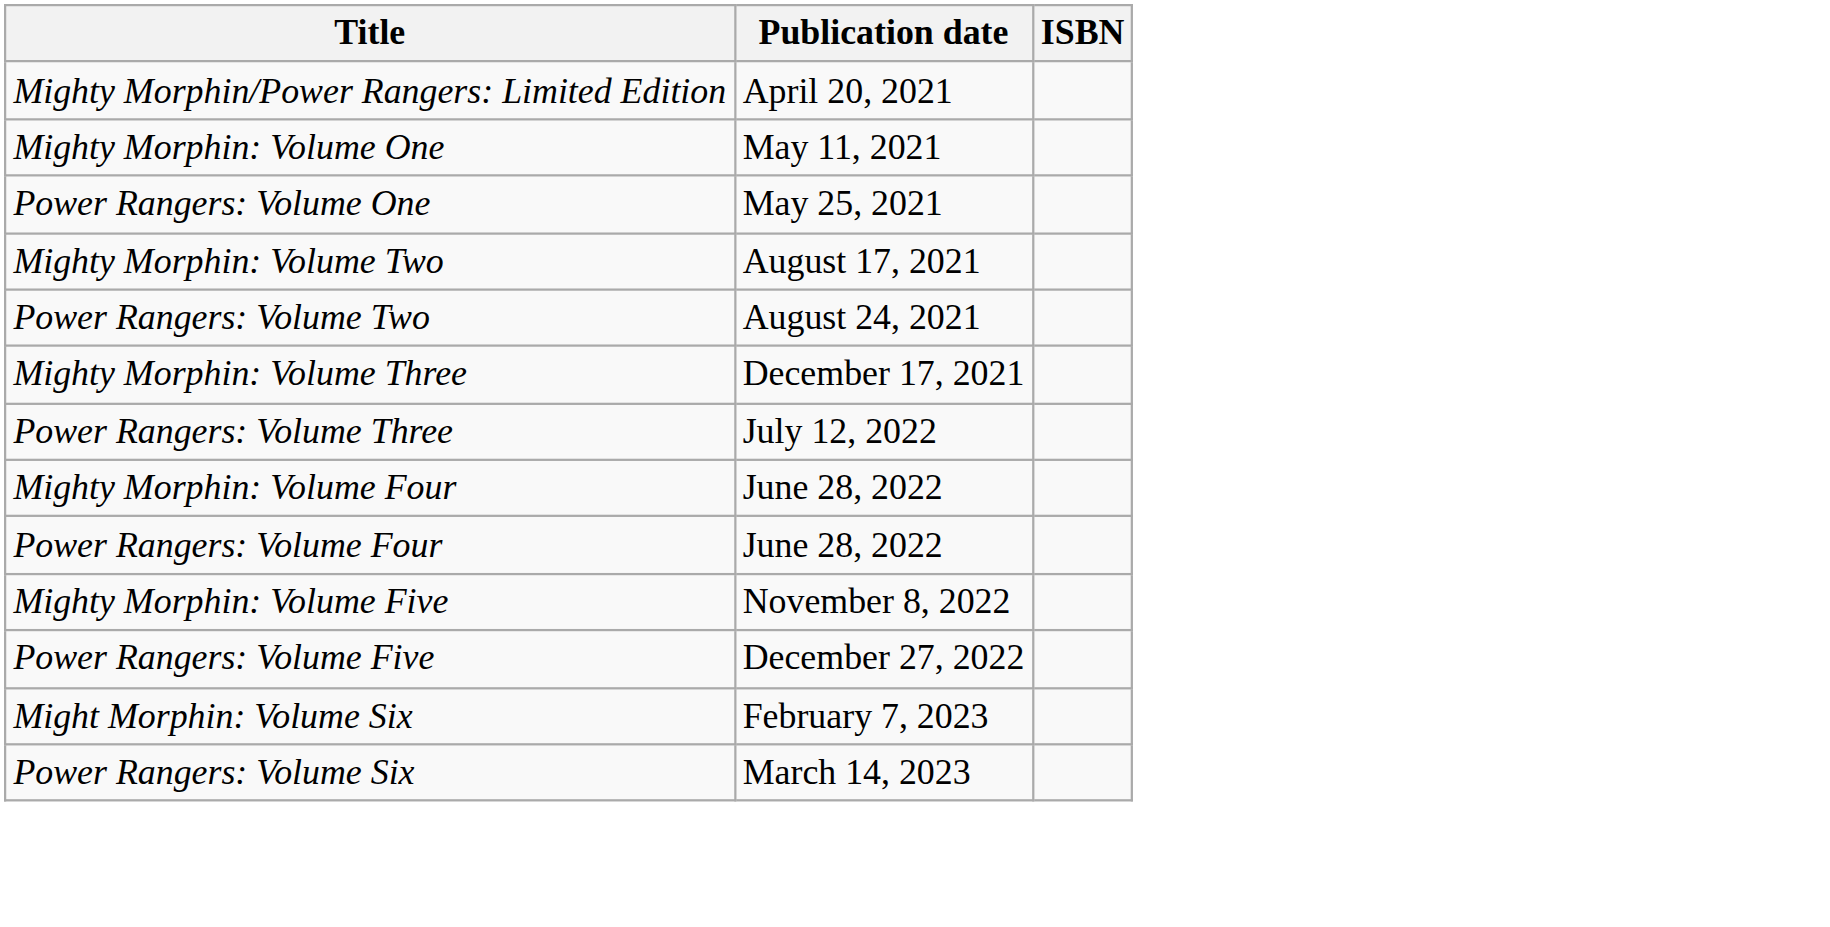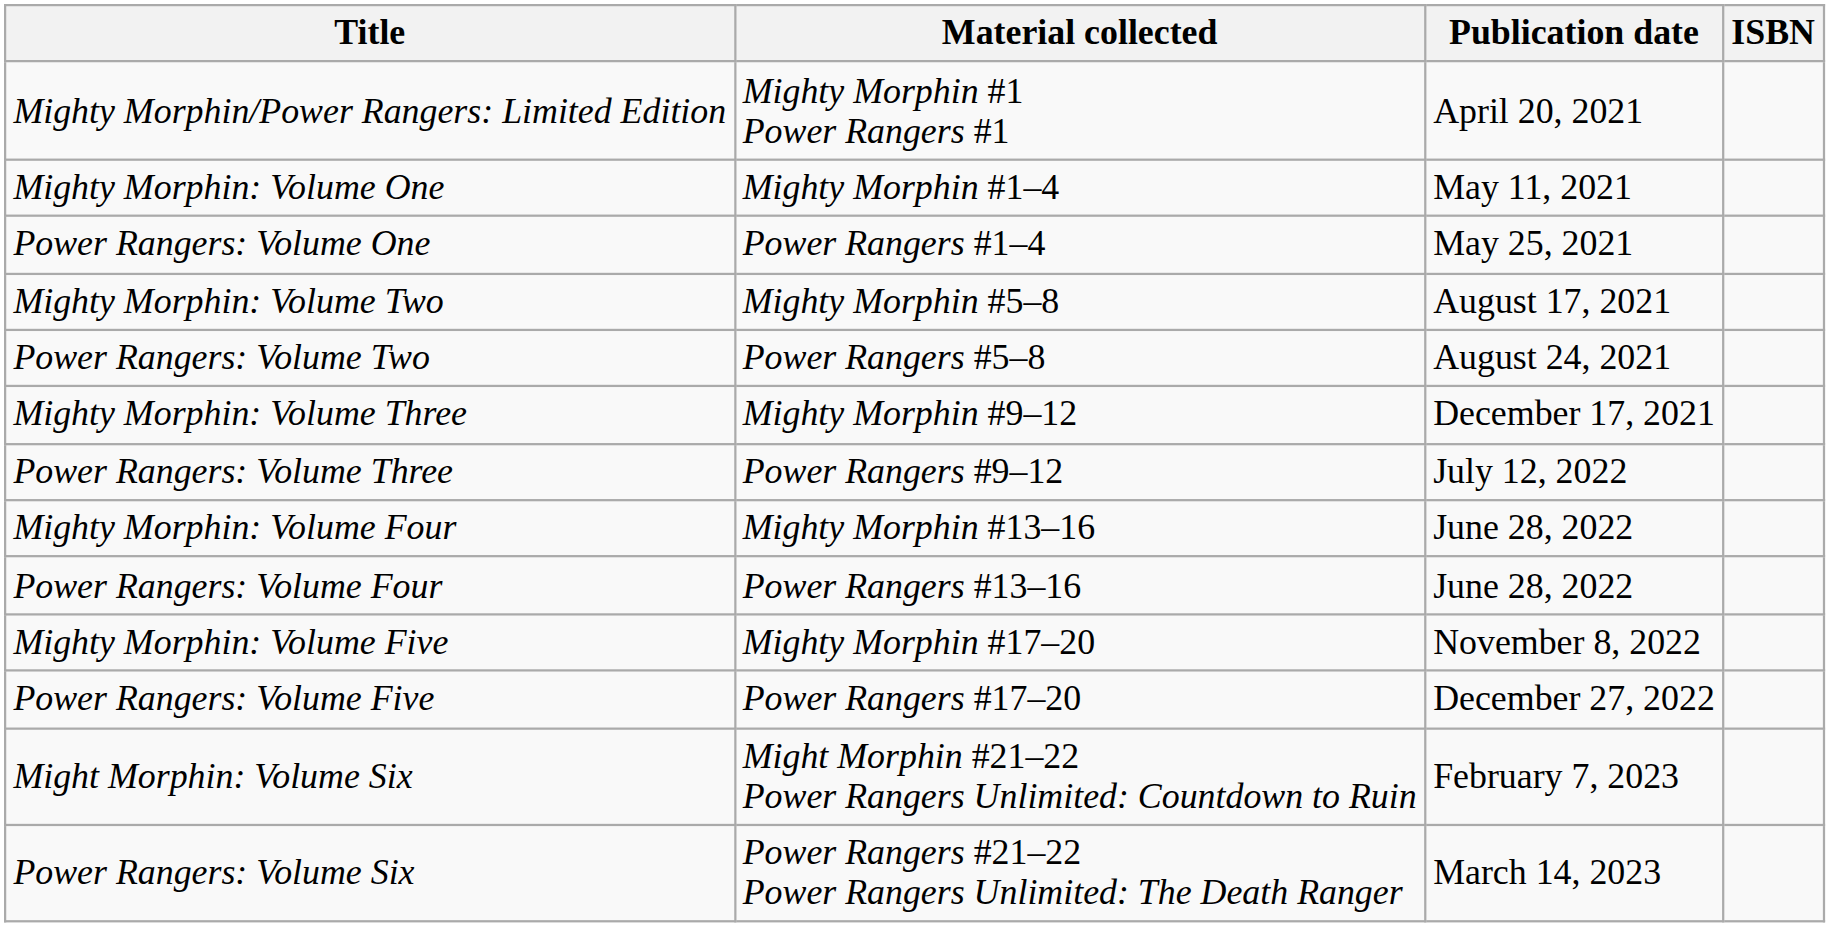 <table class="wikitable">
 <tr>
 <th>Title</th>
+<th>Material collected</th>
 <th>Publication date</th>
 <th>ISBN</th>
 </tr>
 <tr>
 <td><em>Mighty Morphin/Power Rangers: Limited Edition</em></td>
+<td><em>Mighty Morphin</em> #1<br><em>Power Rangers</em> #1</td>
 <td>April 20, 2021</td>
 <td></td>
 </tr>
 <tr>
 <td><em>Mighty Morphin: Volume One</em></td>
+<td><em>Mighty Morphin</em> #1–4</td>
 <td>May 11, 2021</td>
 <td></td>
 </tr>
 <tr>
 <td><em>Power Rangers: Volume One</em></td>
+<td><em>Power Rangers</em> #1–4</td>
 <td>May 25, 2021</td>
 <td></td>
 </tr>
 <tr>
 <td><em>Mighty Morphin: Volume Two</em></td>
+<td><em>Mighty Morphin</em> #5–8</td>
 <td>August 17, 2021</td>
 <td></td>
 </tr>
 <tr>
 <td><em>Power Rangers: Volume Two</em></td>
+<td><em>Power Rangers</em> #5–8</td>
 <td>August 24, 2021</td>
 <td></td>
 </tr>
 <tr>
 <td><em>Mighty Morphin: Volume Three</em></td>
+<td><em>Mighty Morphin</em> #9–12</td>
 <td>December 17, 2021</td>
 <td></td>
 </tr>
 <tr>
 <td><em>Power Rangers: Volume Three</em></td>
+<td><em>Power Rangers</em> #9–12</td>
 <td>July 12, 2022</td>
 <td></td>
 </tr>
 <tr>
 <td><em>Mighty Morphin: Volume Four</em></td>
+<td><em>Mighty Morphin</em> #13–16</td>
 <td>June 28, 2022</td>
 <td></td>
 </tr>
 <tr>
 <td><em>Power Rangers: Volume Four</em></td>
+<td><em>Power Rangers</em> #13–16</td>
 <td>June 28, 2022</td>
 <td></td>
 </tr>
 <tr>
 <td><em>Mighty Morphin: Volume Five</em></td>
+<td><em>Mighty Morphin</em> #17–20</td>
 <td>November 8, 2022</td>
 <td></td>
 </tr>
 <tr>
 <td><em>Power Rangers: Volume Five</em></td>
+<td><em>Power Rangers</em> #17–20</td>
 <td>December 27, 2022</td>
 <td></td>
 </tr>
 <tr>
 <td><em>Might Morphin: Volume Six</em></td>
+<td><em>Might Morphin</em> #21–22<br><em>Power Rangers Unlimited: Countdown to Ruin</em></td>
 <td>February 7, 2023</td>
 <td></td>
 </tr>
 <tr>
 <td><em>Power Rangers: Volume Six</em></td>
+<td><em>Power Rangers</em> #21–22<br><em>Power Rangers Unlimited: The Death Ranger</em></td>
 <td>March 14, 2023</td>
 <td></td>
 </tr>
 </table>
